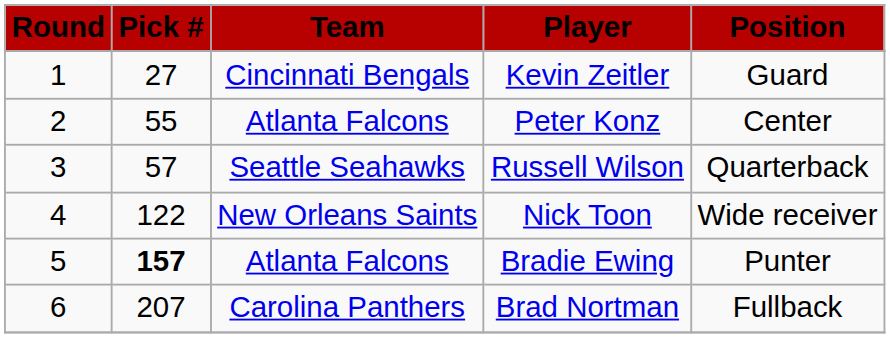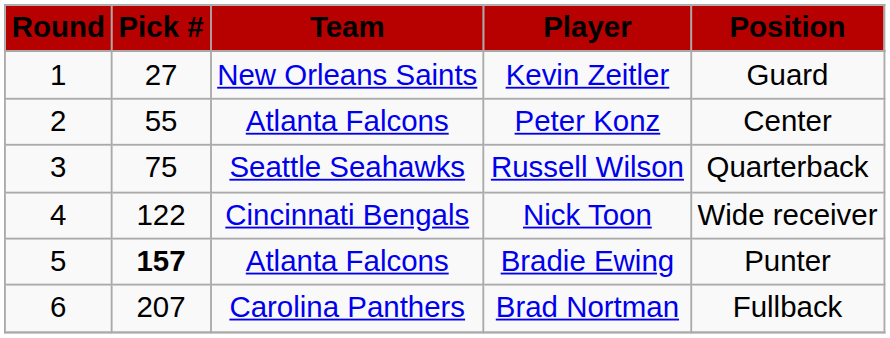 <table class="wikitable" style="text-align:center">
 <tr>
 <td bgcolor="#B70101"><strong><span>Round</span></strong></td>
 <td bgcolor="#B70101"><strong><span>Pick #</span></strong></td>
 <td bgcolor="#B70101"><strong><span>Team</span></strong></td>
 <td bgcolor="#B70101"><strong><span>Player</span></strong></td>
 <td bgcolor="#B70101"><strong><span>Position</span></strong></td>
 </tr>
 <tr align="center">
 </tr>
 <tr>
 <td>1</td>
 <td align=center>27</td>
-<td><a href='#'>Cincinnati Bengals</a></td>
+<td><a href='#'>New Orleans Saints</a></td>
 <td><a href='#'>Kevin Zeitler</a></td>
 <td>Guard</td>
 </tr>
 <tr>
 <td>2</td>
 <td align=center>55</td>
 <td><a href='#'>Atlanta Falcons</a></td>
 <td><a href='#'>Peter Konz</a></td>
 <td>Center</td>
 </tr>
 <tr>
 <td>3</td>
-<td align=center>57</td>
+<td align=center>75</td>
 <td><a href='#'>Seattle Seahawks</a></td>
 <td><a href='#'>Russell Wilson</a></td>
 <td>Quarterback</td>
 </tr>
 <tr>
 <td>4</td>
 <td align=center>122</td>
-<td><a href='#'>New Orleans Saints</a></td>
+<td><a href='#'>Cincinnati Bengals</a></td>
 <td><a href='#'>Nick Toon</a></td>
 <td>Wide receiver</td>
 </tr>
 <tr>
 <td>5</td>
 <td align=center><strong>157</strong></td>
 <td><a href='#'>Atlanta Falcons</a></td>
 <td><a href='#'>Bradie Ewing</a></td>
 <td>Punter</td>
 </tr>
 <tr>
 <td>6</td>
 <td align=center>207</td>
 <td><a href='#'>Carolina Panthers</a></td>
 <td><a href='#'>Brad Nortman</a></td>
 <td>Fullback</td>
 </tr>
 <tr>
 </tr>
 </table>
